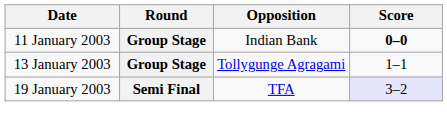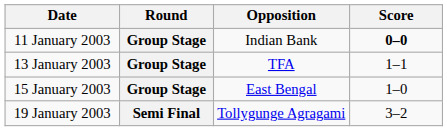 <table class="wikitable plainrowheaders" style="text-align:center;margin-left:1em;float:right; font-size:85%;">
 <tr>
 <th scope=col width="100">Date</th>
 <th scope=col width="80">Round</th>
 <th scope=col width="120">Opposition</th>
 <th scope=col width="80">Score</th>
 </tr>
 <tr>
 <td>11 January 2003</td>
 <th scope=row style="text-align:center">Group Stage</th>
 <td>Indian Bank</td>
 <td><strong>0–0</strong></td>
 </tr>
 <tr>
 <td>13 January 2003</td>
 <th scope=row style="text-align:center">Group Stage</th>
-<td><a href='#'>Tollygunge Agragami</a></td>
+<td><a href='#'>TFA</a></td>
 <td>1–1</td>
+</tr>
+<tr>
+<td>15 January 2003</td>
+<th scope=row style="text-align:center">Group Stage</th>
+<td><a href='#'>East Bengal</a></td>
+<td>1–0</td>
 </tr>
 <tr>
 <td>19 January 2003</td>
 <th scope=row style="text-align:center">Semi Final</th>
-<td><a href='#'>TFA</a></td>
-<td style="background: lavender;">3–2</td>
+<td><a href='#'>Tollygunge Agragami</a></td>
+<td>3–2</td>
 </tr>
 </table>
